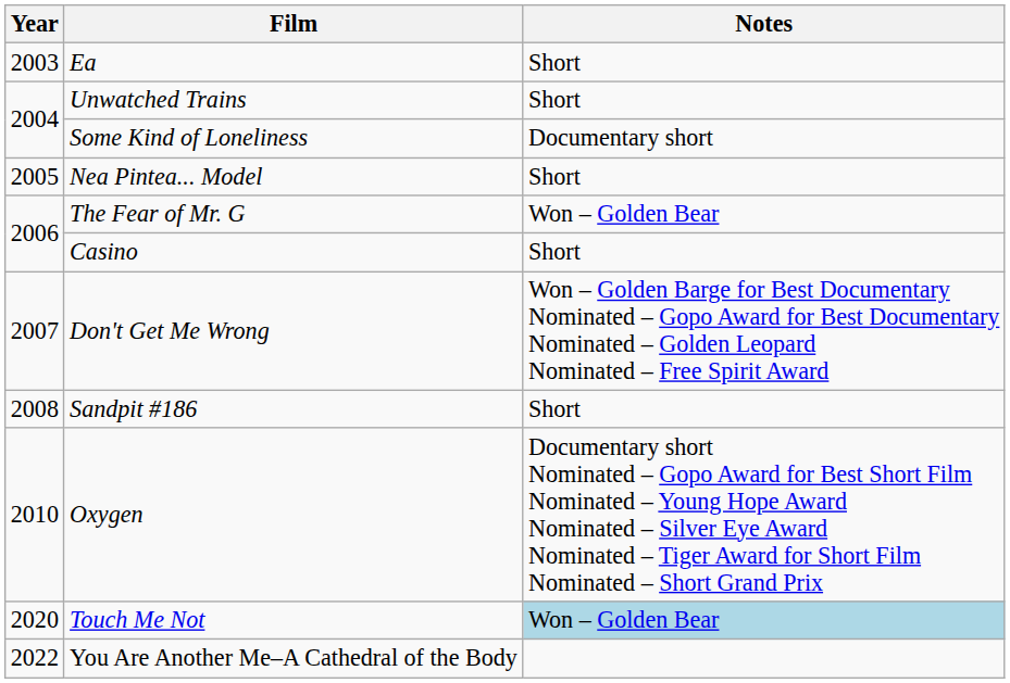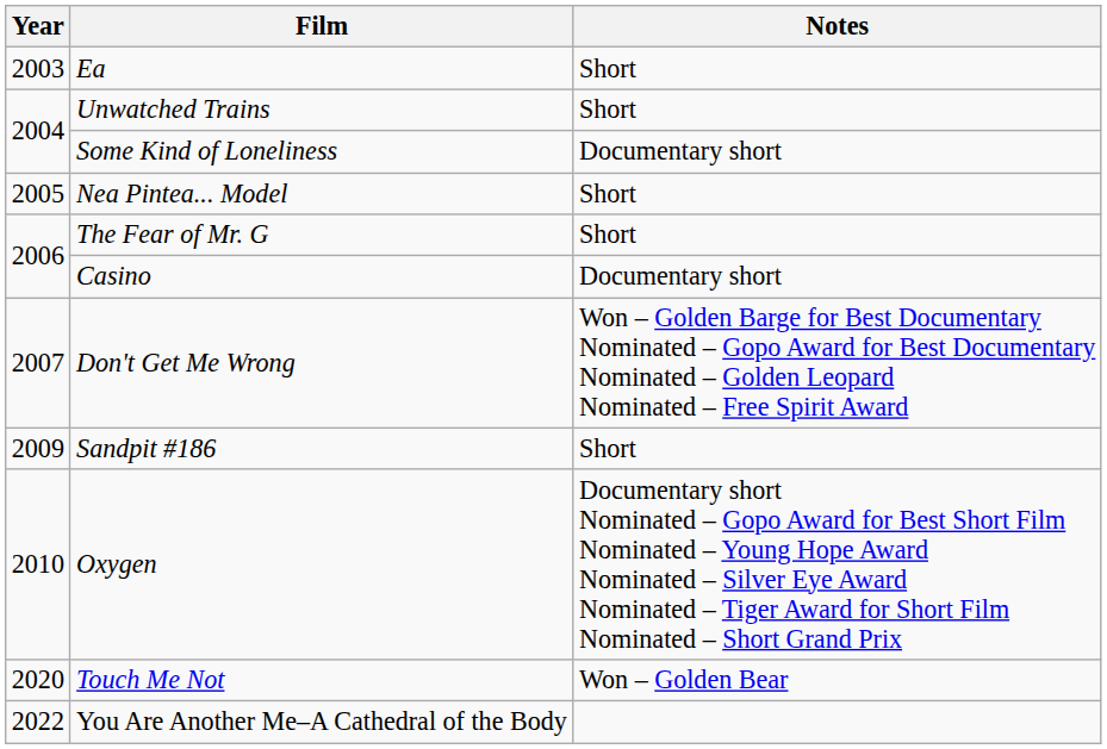 <table class="wikitable">
 <tr>
 <th>Year</th>
 <th>Film</th>
 <th>Notes</th>
 </tr>
 <tr>
 <td>2003</td>
 <td><em>Ea</em></td>
 <td>Short</td>
 </tr>
 <tr>
 <td rowspan="2">2004</td>
 <td><em>Unwatched Trains</em></td>
 <td>Short</td>
 </tr>
 <tr>
 <td><em>Some Kind of Loneliness</em></td>
 <td>Documentary short</td>
 </tr>
 <tr>
 <td>2005</td>
 <td><em>Nea Pintea... Model</em></td>
 <td>Short</td>
 </tr>
 <tr>
 <td rowspan="2">2006</td>
 <td><em>The Fear of Mr. G</em></td>
-<td>Won – <a href='#'>Golden Bear</a></td>
+<td>Short</td>
 </tr>
 <tr>
 <td><em>Casino</em></td>
-<td>Short</td>
+<td>Documentary short</td>
 </tr>
 <tr>
 <td>2007</td>
 <td><em>Don't Get Me Wrong</em></td>
 <td>Won – <a href='#'>Golden Barge for Best Documentary</a><br>Nominated – <a href='#'>Gopo Award for Best Documentary</a><br>Nominated – <a href='#'>Golden Leopard</a><br>Nominated – <a href='#'>Free Spirit Award</a></td>
 </tr>
 <tr>
-<td>2008</td>
+<td>2009</td>
 <td><em>Sandpit #186</em></td>
 <td>Short</td>
 </tr>
 <tr>
 <td>2010</td>
 <td><em>Oxygen</em></td>
 <td>Documentary short<br>Nominated – <a href='#'>Gopo Award for Best Short Film</a><br>Nominated – <a href='#'>Young Hope Award</a><br>Nominated – <a href='#'>Silver Eye Award</a><br>Nominated – <a href='#'>Tiger Award for Short Film</a><br>Nominated – <a href='#'>Short Grand Prix</a></td>
 </tr>
 <tr>
 <td>2020</td>
 <td><em><a href='#'>Touch Me Not</a></em></td>
-<td style="background: lightblue;">Won – <a href='#'>Golden Bear</a></td>
+<td>Won – <a href='#'>Golden Bear</a></td>
 </tr>
 <tr>
 <td>2022</td>
 <td>You Are Another Me–A Cathedral of the Body</td>
 <td></td>
 </tr>
 </table>
